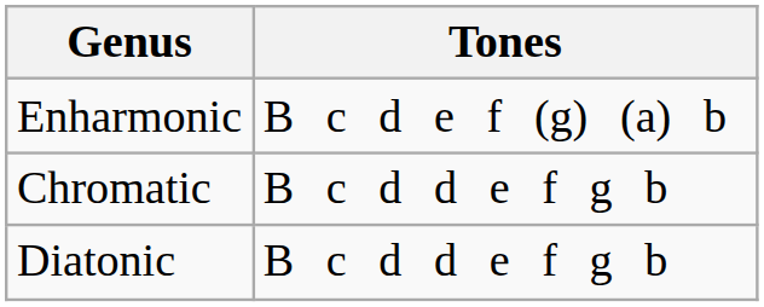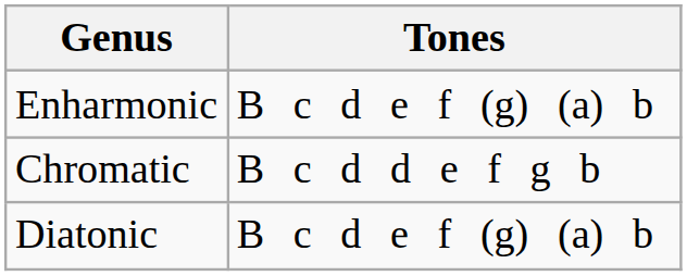 <table class="wikitable">
 <tr>
 <th>Genus</th>
 <th>Tones</th>
 </tr>
 <tr>
 <td>Enharmonic</td>
 <td>B   c   d   e   f   (g)   (a)   b  </td>
 </tr>
 <tr>
 <td>Chromatic</td>
 <td>B   c   d   d   e   f   g   b  </td>
 </tr>
 <tr>
 <td>Diatonic</td>
-<td>B   c   d   d   e   f   g   b  </td>
+<td>B   c   d   e   f   (g)   (a)   b  </td>
 </tr>
 </table>
